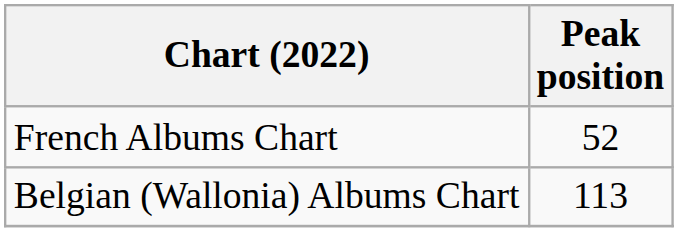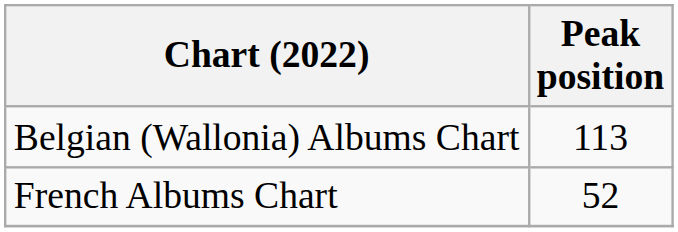 <table class="wikitable sortable">
 <tr>
 <th>Chart (2022)</th>
 <th>Peak<br>position</th>
 </tr>
 <tr>
+<td>Belgian (Wallonia) Albums Chart</td>
+<td align="center">113</td>
+</tr>
+<tr>
 <td>French Albums Chart</td>
 <td align="center">52</td>
 </tr>
 <tr>
-<td>Belgian (Wallonia) Albums Chart</td>
-<td align="center">113</td>
-</tr>
-<tr>
 </tr>
 </table>
